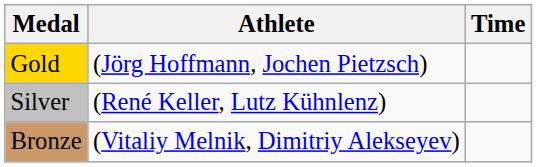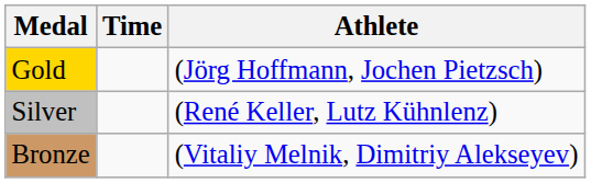 <table class="wikitable">
 <tr>
 <th>Medal</th>
+<th>Time</th>
 <th>Athlete</th>
-<th>Time</th>
 </tr>
 <tr>
 <td bgcolor="gold">Gold</td>
+<td></td>
 <td> (<a href='#'>Jörg Hoffmann</a>, <a href='#'>Jochen Pietzsch</a>)</td>
-<td></td>
 </tr>
 <tr>
 <td bgcolor="silver">Silver</td>
+<td></td>
 <td> (<a href='#'>René Keller</a>, <a href='#'>Lutz Kühnlenz</a>)</td>
-<td></td>
 </tr>
 <tr>
 <td bgcolor="CC9966">Bronze</td>
+<td></td>
 <td> (<a href='#'>Vitaliy Melnik</a>, <a href='#'>Dimitriy Alekseyev</a>)</td>
-<td></td>
 </tr>
 </table>
